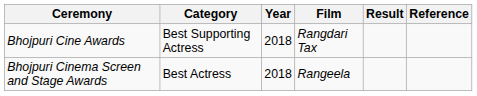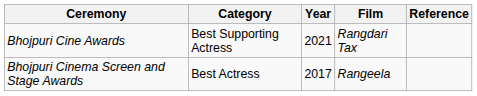 <table class="wikitable">
 <tr>
 <th>Ceremony</th>
 <th>Category</th>
 <th>Year</th>
 <th>Film</th>
-<th>Result</th>
 <th>Reference</th>
 </tr>
 <tr>
 <td><em>Bhojpuri Cine Awards</em></td>
 <td>Best Supporting Actress</td>
-<td>2018</td>
+<td>2021</td>
 <td><em>Rangdari Tax</em></td>
-<td></td>
 <td></td>
 </tr>
 <tr>
 <td><em>Bhojpuri Cinema Screen and Stage Awards</em></td>
 <td>Best Actress</td>
-<td>2018</td>
+<td>2017</td>
 <td><em>Rangeela</em></td>
-<td></td>
 <td></td>
 </tr>
 </table>
